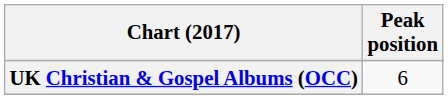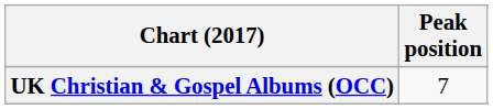 <table class="wikitable sortable plainrowheaders" style="text-align:center">
 <tr>
 <th scope="col">Chart (2017)</th>
 <th scope="col">Peak<br> position</th>
 </tr>
 <tr>
 </tr>
 <tr>
 <th scope="row">UK <a href='#'>Christian & Gospel Albums</a> (<a href='#'>OCC</a>)</th>
-<td style="text-align:center;">6</td>
+<td style="text-align:center;">7</td>
 </tr>
 <tr>
 </tr>
 </table>
